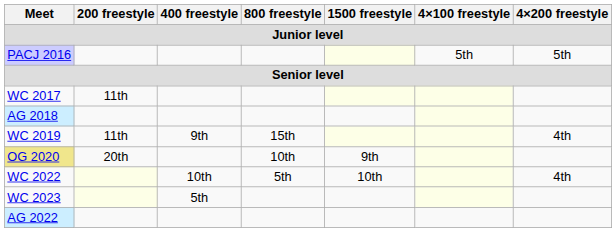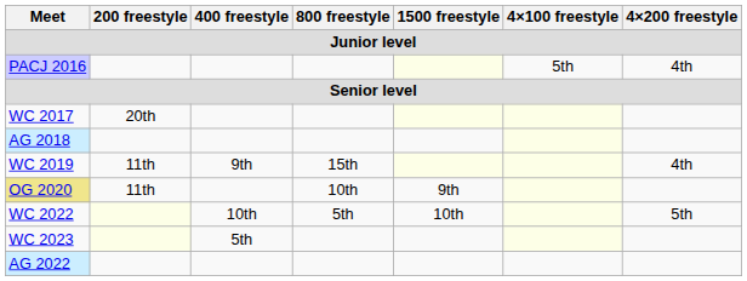 <table class="sortable wikitable">
 <tr>
 <th>Meet</th>
 <th class="unsortable">200 freestyle</th>
 <th class="unsortable">400 freestyle</th>
 <th class="unsortable">800 freestyle</th>
 <th class="unsortable">1500 freestyle</th>
 <th class="unsortable">4×100 freestyle</th>
 <th class="unsortable">4×200 freestyle</th>
 </tr>
 <tr bgcolor="#DDDDDD">
 <td colspan="7" align="center"><strong>Junior level</strong></td>
 </tr>
 <tr>
 <td style="background:#ccccff"><a href='#'>PACJ 2016</a></td>
 <td align="center"></td>
 <td align="center"></td>
 <td align="center"></td>
 <td style="background:#fdffe7"></td>
 <td align="center">5th</td>
-<td align="center">5th</td>
+<td align="center">4th</td>
 </tr>
 <tr bgcolor="#DDDDDD">
 <td colspan="7" align="center"><strong>Senior level</strong></td>
 </tr>
 <tr>
 <td><a href='#'>WC 2017</a></td>
-<td align="center">11th</td>
+<td align="center">20th</td>
 <td align="center"></td>
 <td align="center"></td>
 <td style="background:#fdffe7"></td>
 <td style="background:#fdffe7"></td>
 <td align="center"></td>
 </tr>
 <tr>
 <td style="background:#cceeff"><a href='#'>AG 2018</a></td>
 <td align="center"></td>
 <td align="center"></td>
 <td align="center"></td>
 <td align="center"></td>
 <td style="background:#fdffe7"></td>
 <td align="center"></td>
 </tr>
 <tr>
 <td><a href='#'>WC 2019</a></td>
 <td align="center">11th</td>
 <td align="center">9th</td>
 <td align="center">15th</td>
 <td style="background:#fdffe7"></td>
 <td style="background:#fdffe7"></td>
 <td align="center">4th</td>
 </tr>
 <tr>
 <td style="background:#f0e68c"><a href='#'>OG 2020</a></td>
-<td align="center">20th</td>
+<td align="center">11th</td>
 <td align="center"></td>
 <td align="center">10th</td>
 <td align="center">9th</td>
 <td style="background:#fdffe7"></td>
 <td align="center"></td>
 </tr>
 <tr>
 <td><a href='#'>WC 2022</a></td>
 <td style="background:#fdffe7"></td>
 <td align="center">10th</td>
 <td align="center">5th</td>
 <td align="center">10th</td>
 <td style="background:#fdffe7"></td>
-<td align="center">4th</td>
+<td align="center">5th</td>
 </tr>
 <tr>
 <td><a href='#'>WC 2023</a></td>
 <td style="background:#fdffe7"></td>
 <td align="center">5th</td>
 <td align="center"></td>
 <td align="center"></td>
 <td style="background:#fdffe7"></td>
 <td align="center"></td>
 </tr>
 <tr>
 <td style="background:#cceeff"><a href='#'>AG 2022</a></td>
 <td align="center"></td>
 <td align="center"></td>
 <td align="center"></td>
 <td align="center"></td>
 <td align="center"></td>
 <td align="center"></td>
 </tr>
 </table>
